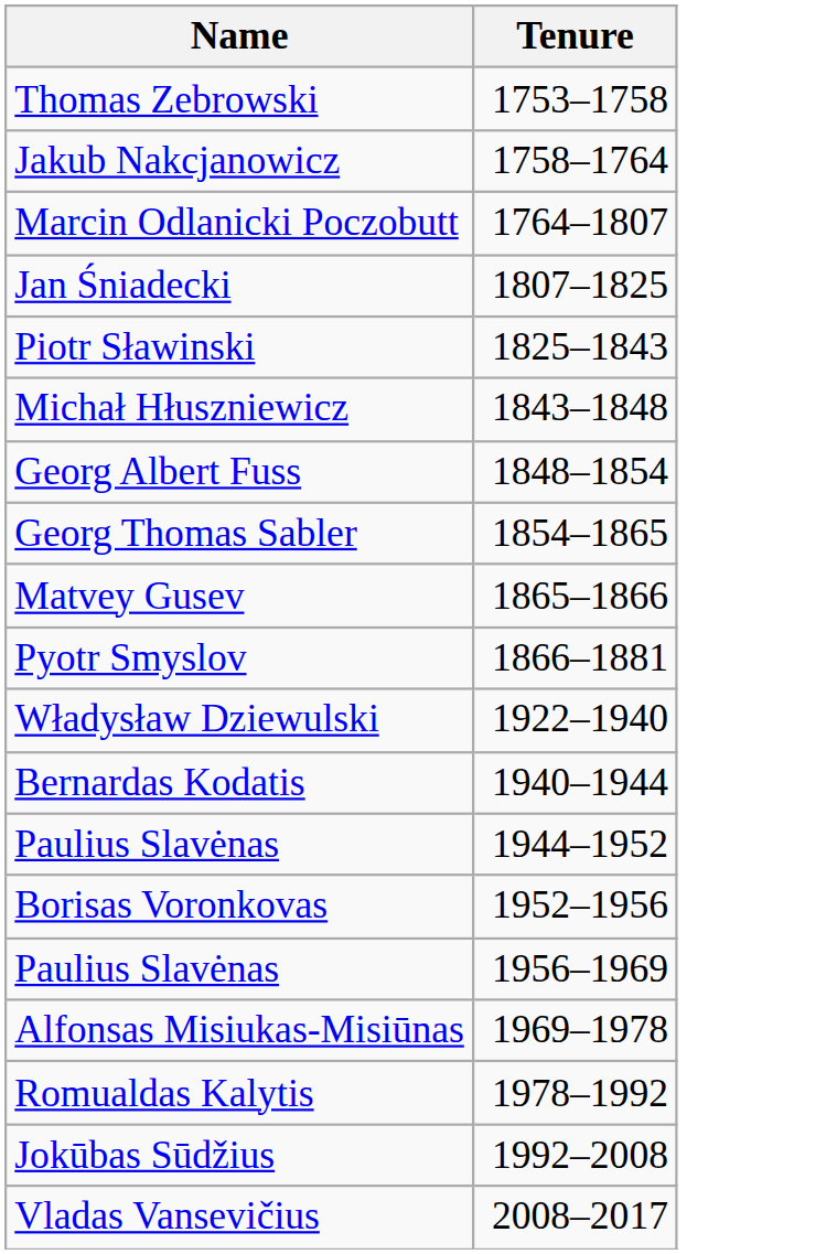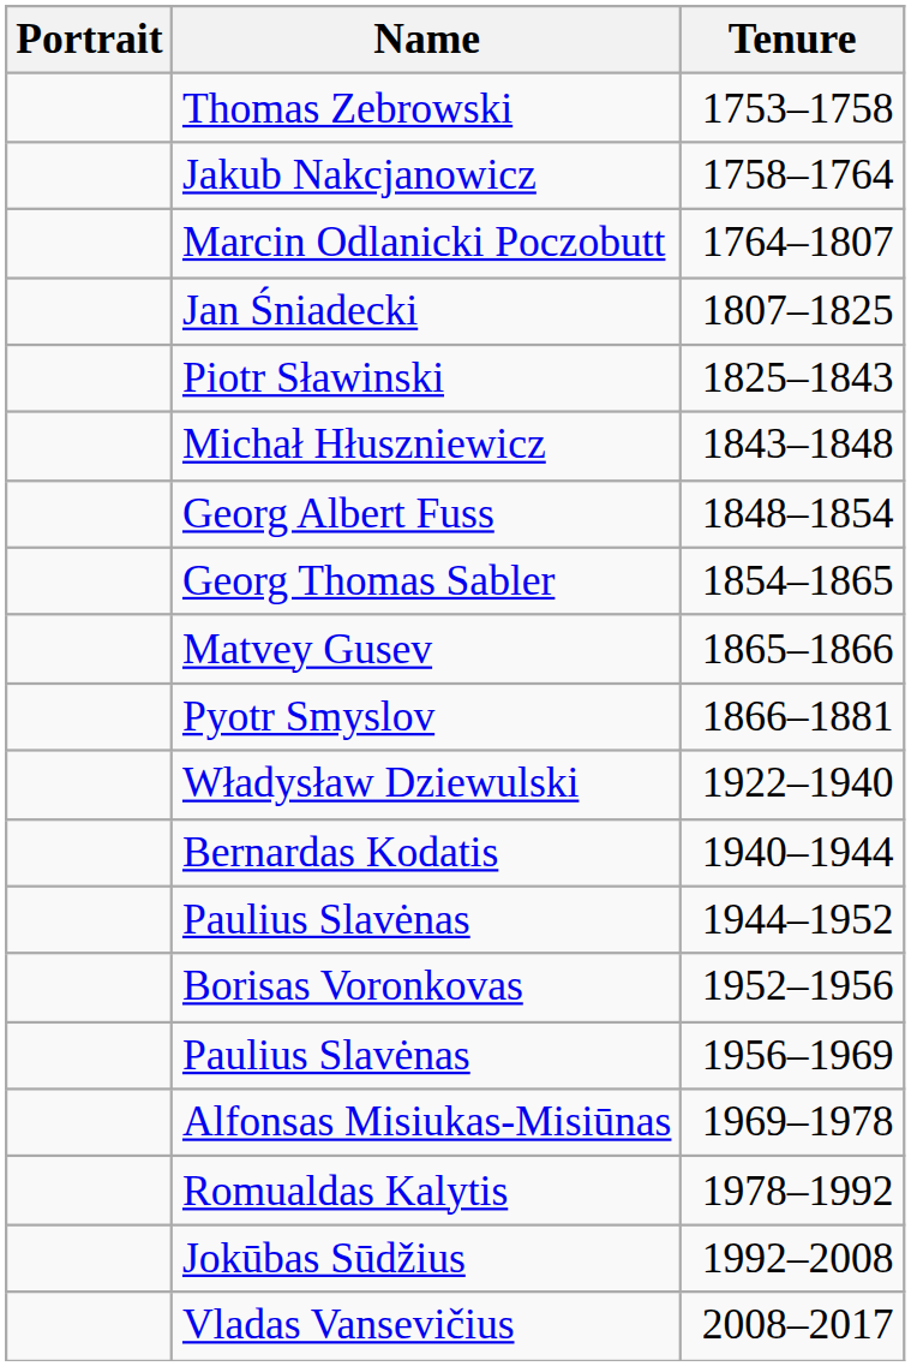 <table class="wikitable">
 <tr>
+<th>Portrait</th>
 <th>Name</th>
 <th>Tenure</th>
 </tr>
 <tr>
+<td></td>
 <td><a href='#'>Thomas Zebrowski</a></td>
 <td> 1753–1758</td>
 </tr>
 <tr>
+<td></td>
 <td><a href='#'>Jakub Nakcjanowicz</a></td>
 <td> 1758–1764</td>
 </tr>
 <tr>
+<td></td>
 <td><a href='#'>Marcin Odlanicki Poczobutt</a></td>
 <td> 1764–1807</td>
 </tr>
 <tr>
+<td></td>
 <td><a href='#'>Jan Śniadecki</a></td>
 <td> 1807–1825</td>
 </tr>
 <tr>
+<td></td>
 <td><a href='#'>Piotr Sławinski</a></td>
 <td> 1825–1843</td>
 </tr>
 <tr>
+<td></td>
 <td><a href='#'>Michał Hłuszniewicz</a></td>
 <td> 1843–1848</td>
 </tr>
 <tr>
+<td></td>
 <td><a href='#'>Georg Albert Fuss</a></td>
 <td> 1848–1854</td>
 </tr>
 <tr>
+<td></td>
 <td><a href='#'>Georg Thomas Sabler</a></td>
 <td> 1854–1865</td>
 </tr>
 <tr>
+<td></td>
 <td><a href='#'>Matvey Gusev</a></td>
 <td> 1865–1866</td>
 </tr>
 <tr>
+<td></td>
 <td><a href='#'>Pyotr Smyslov</a></td>
 <td> 1866–1881</td>
 </tr>
 <tr>
+<td></td>
 <td><a href='#'>Władysław Dziewulski</a></td>
 <td> 1922–1940</td>
 </tr>
 <tr>
+<td></td>
 <td><a href='#'>Bernardas Kodatis</a></td>
 <td> 1940–1944</td>
 </tr>
 <tr>
+<td></td>
 <td><a href='#'>Paulius Slavėnas</a></td>
 <td> 1944–1952</td>
 </tr>
 <tr>
+<td></td>
 <td><a href='#'>Borisas Voronkovas</a></td>
 <td> 1952–1956</td>
 </tr>
 <tr>
+<td></td>
 <td><a href='#'>Paulius Slavėnas</a></td>
 <td> 1956–1969</td>
 </tr>
 <tr>
+<td></td>
 <td><a href='#'>Alfonsas Misiukas-Misiūnas</a></td>
 <td> 1969–1978</td>
 </tr>
 <tr>
+<td></td>
 <td><a href='#'>Romualdas Kalytis</a></td>
 <td> 1978–1992</td>
 </tr>
 <tr>
+<td></td>
 <td><a href='#'>Jokūbas Sūdžius</a></td>
 <td> 1992–2008</td>
 </tr>
 <tr>
+<td></td>
 <td><a href='#'>Vladas Vansevičius</a></td>
 <td> 2008–2017</td>
 </tr>
 </table>
